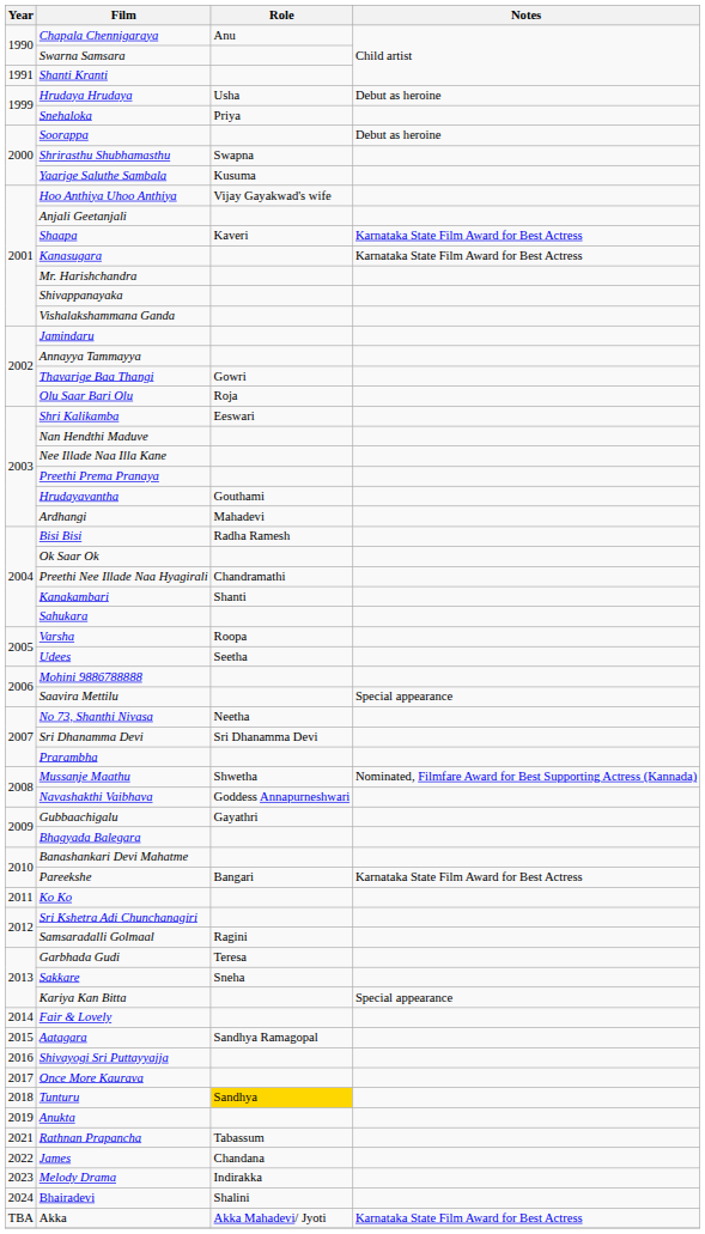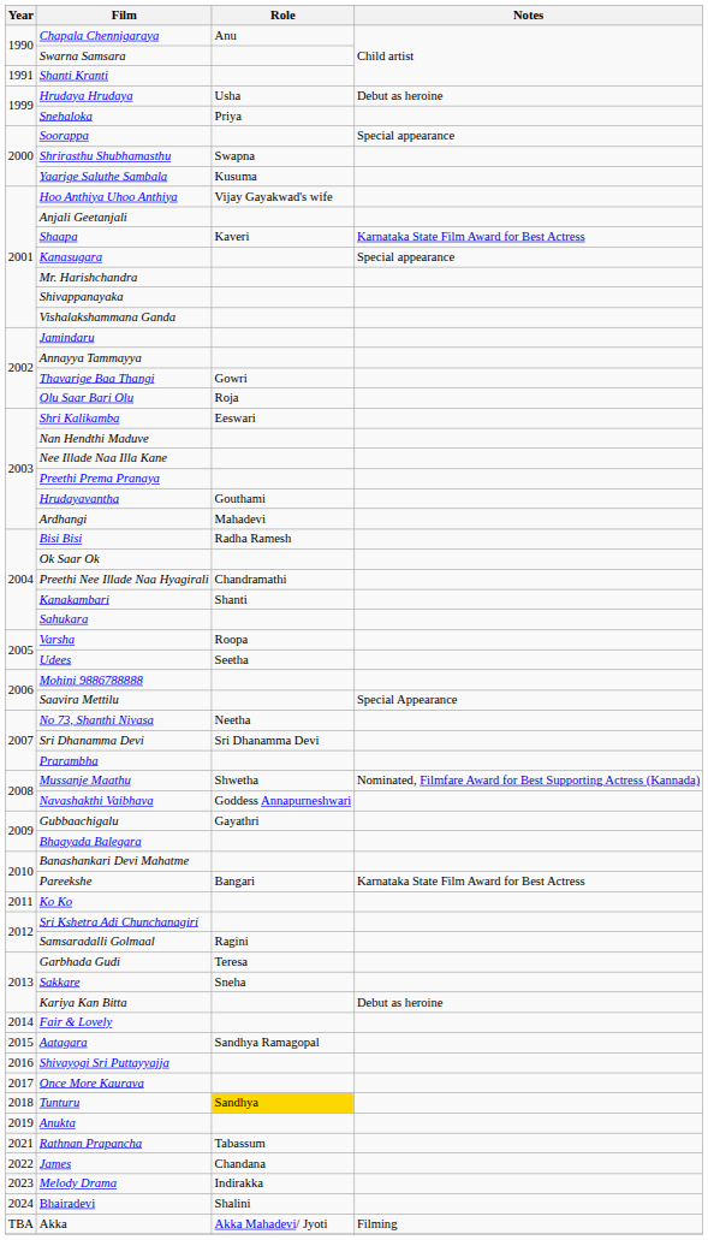 <table class="wikitable">
 <tr style="background:#ccc; text-align:center;">
 <th>Year</th>
 <th>Film</th>
 <th>Role</th>
 <th>Notes</th>
 </tr>
 <tr>
 <td rowspan="2">1990</td>
 <td><em><a href='#'>Chapala Chennigaraya</a></em></td>
 <td>Anu</td>
 <td rowspan="3">Child artist</td>
 </tr>
 <tr>
 <td><em>Swarna Samsara</em></td>
 <td></td>
 </tr>
 <tr>
 <td>1991</td>
 <td><em><a href='#'>Shanti Kranti</a></em></td>
 <td></td>
 </tr>
 <tr>
 <td rowspan="2">1999</td>
 <td><em><a href='#'>Hrudaya Hrudaya</a></em></td>
 <td>Usha</td>
 <td>Debut as heroine</td>
 </tr>
 <tr>
 <td><em><a href='#'>Snehaloka</a></em></td>
 <td>Priya</td>
 <td></td>
 </tr>
 <tr>
 <td rowspan="3">2000</td>
 <td><em><a href='#'>Soorappa</a></em></td>
 <td></td>
-<td>Debut as heroine</td>
+<td>Special appearance</td>
 </tr>
 <tr>
 <td><em><a href='#'>Shrirasthu Shubhamasthu</a></em></td>
 <td>Swapna</td>
 <td></td>
 </tr>
 <tr>
 <td><em><a href='#'>Yaarige Saluthe Sambala</a></em></td>
 <td>Kusuma</td>
 <td></td>
 </tr>
 <tr>
 <td rowspan="7">2001</td>
 <td><em><a href='#'>Hoo Anthiya Uhoo Anthiya</a></em></td>
 <td>Vijay Gayakwad's wife</td>
 <td></td>
 </tr>
 <tr>
 <td><em>Anjali Geetanjali</em></td>
 <td></td>
 <td></td>
 </tr>
 <tr>
 <td><em><a href='#'>Shaapa</a></em></td>
 <td>Kaveri</td>
 <td><a href='#'>Karnataka State Film Award for Best Actress</a></td>
 </tr>
 <tr>
 <td><em><a href='#'>Kanasugara</a></em></td>
 <td></td>
-<td>Karnataka State Film Award for Best Actress</td>
+<td>Special appearance</td>
 </tr>
 <tr>
 <td><em>Mr. Harishchandra</em></td>
 <td></td>
 <td></td>
 </tr>
 <tr>
 <td><em>Shivappanayaka</em></td>
 <td></td>
 <td></td>
 </tr>
 <tr>
 <td><em>Vishalakshammana Ganda</em></td>
 <td></td>
 <td></td>
 </tr>
 <tr>
 <td rowspan="4">2002</td>
 <td><em><a href='#'>Jamindaru</a></em></td>
 <td></td>
 <td></td>
 </tr>
 <tr>
 <td><em>Annayya Tammayya</em></td>
 <td></td>
 <td></td>
 </tr>
 <tr>
 <td><em><a href='#'>Thavarige Baa Thangi</a></em></td>
 <td>Gowri</td>
 <td></td>
 </tr>
 <tr>
 <td><em><a href='#'>Olu Saar Bari Olu</a></em></td>
 <td>Roja</td>
 <td></td>
 </tr>
 <tr>
 <td rowspan="6">2003</td>
 <td><em><a href='#'>Shri Kalikamba</a></em></td>
 <td>Eeswari</td>
 <td></td>
 </tr>
 <tr>
 <td><em>Nan Hendthi Maduve</em></td>
 <td></td>
 <td></td>
 </tr>
 <tr>
 <td><em>Nee Illade Naa Illa Kane</em></td>
 <td></td>
 <td></td>
 </tr>
 <tr>
 <td><em><a href='#'>Preethi Prema Pranaya</a></em></td>
 <td></td>
 <td></td>
 </tr>
 <tr>
 <td><em><a href='#'>Hrudayavantha</a></em></td>
 <td>Gouthami</td>
 <td></td>
 </tr>
 <tr>
 <td><em>Ardhangi</em></td>
 <td>Mahadevi</td>
 <td></td>
 </tr>
 <tr>
 <td rowspan="5">2004</td>
 <td><em><a href='#'>Bisi Bisi</a></em></td>
 <td>Radha Ramesh</td>
 <td></td>
 </tr>
 <tr>
 <td><em>Ok Saar Ok</em></td>
 <td></td>
 <td></td>
 </tr>
 <tr>
 <td><em>Preethi Nee Illade Naa Hyagirali</em></td>
 <td>Chandramathi</td>
 <td></td>
 </tr>
 <tr>
 <td><em><a href='#'>Kanakambari</a></em></td>
 <td>Shanti</td>
 <td></td>
 </tr>
 <tr>
 <td><em><a href='#'>Sahukara</a></em></td>
 <td></td>
 <td></td>
 </tr>
 <tr>
 <td rowspan="2">2005</td>
 <td><em><a href='#'>Varsha</a></em></td>
 <td>Roopa</td>
 <td></td>
 </tr>
 <tr>
 <td><em><a href='#'>Udees</a></em></td>
 <td>Seetha</td>
 <td></td>
 </tr>
 <tr>
 <td rowspan="2">2006</td>
 <td><em><a href='#'>Mohini 9886788888</a></em></td>
 <td></td>
 <td></td>
 </tr>
 <tr>
 <td><em>Saavira Mettilu</em></td>
 <td></td>
-<td>Special appearance</td>
+<td>Special Appearance</td>
 </tr>
 <tr>
 <td rowspan="3">2007</td>
 <td><em><a href='#'>No 73, Shanthi Nivasa</a></em></td>
 <td>Neetha</td>
 <td></td>
 </tr>
 <tr>
 <td><em>Sri Dhanamma Devi</em></td>
 <td>Sri Dhanamma Devi</td>
 <td></td>
 </tr>
 <tr>
 <td><em><a href='#'>Prarambha</a></em></td>
 <td></td>
 <td></td>
 </tr>
 <tr>
 <td rowspan="2">2008</td>
 <td><em><a href='#'>Mussanje Maathu</a></em></td>
 <td>Shwetha</td>
 <td>Nominated, <a href='#'>Filmfare Award for Best Supporting Actress (Kannada)</a></td>
 </tr>
 <tr>
 <td><em><a href='#'>Navashakthi Vaibhava</a></em></td>
 <td>Goddess <a href='#'>Annapurneshwari</a></td>
 <td></td>
 </tr>
 <tr>
 <td rowspan="2">2009</td>
 <td><em>Gubbaachigalu</em></td>
 <td>Gayathri</td>
 <td></td>
 </tr>
 <tr>
 <td><em><a href='#'>Bhagyada Balegara</a></em></td>
 <td></td>
 <td></td>
 </tr>
 <tr>
 <td rowspan="2">2010</td>
 <td><em>Banashankari Devi Mahatme</em></td>
 <td></td>
 <td></td>
 </tr>
 <tr>
 <td><em>Pareekshe</em></td>
 <td>Bangari</td>
 <td>Karnataka State Film Award for Best Actress</td>
 </tr>
 <tr>
 <td>2011</td>
 <td><em><a href='#'>Ko Ko</a></em></td>
 <td></td>
 <td></td>
 </tr>
 <tr>
 <td rowspan="2">2012</td>
 <td><em><a href='#'>Sri Kshetra Adi Chunchanagiri</a></em></td>
 <td></td>
 <td></td>
 </tr>
 <tr>
 <td><em>Samsaradalli Golmaal</em></td>
 <td>Ragini</td>
 <td></td>
 </tr>
 <tr>
 <td rowspan="3">2013</td>
 <td><em>Garbhada Gudi</em></td>
 <td>Teresa</td>
 <td></td>
 </tr>
 <tr>
 <td><em><a href='#'>Sakkare</a></em></td>
 <td>Sneha</td>
 <td></td>
 </tr>
 <tr>
 <td><em>Kariya Kan Bitta</em></td>
 <td></td>
-<td>Special appearance</td>
+<td>Debut as heroine</td>
 </tr>
 <tr>
 <td>2014</td>
 <td><em><a href='#'>Fair & Lovely</a></em></td>
 <td></td>
 <td></td>
 </tr>
 <tr>
 <td>2015</td>
 <td><em><a href='#'>Aatagara</a></em></td>
 <td>Sandhya Ramagopal</td>
 <td></td>
 </tr>
 <tr>
 <td>2016</td>
 <td><em><a href='#'>Shivayogi Sri Puttayyajja</a></em></td>
 <td></td>
 <td></td>
 </tr>
 <tr>
 <td>2017</td>
 <td><em><a href='#'>Once More Kaurava</a></em></td>
 <td></td>
 <td></td>
 </tr>
 <tr>
 <td>2018</td>
 <td><em><a href='#'>Tunturu</a></em></td>
 <td style="background: gold;">Sandhya</td>
 <td></td>
 </tr>
 <tr>
 <td>2019</td>
 <td><em><a href='#'>Anukta</a></em></td>
 <td></td>
 <td></td>
 </tr>
 <tr>
 <td>2021</td>
 <td><em><a href='#'>Rathnan Prapancha</a></em></td>
 <td>Tabassum</td>
 <td></td>
 </tr>
 <tr>
 <td>2022</td>
 <td><em><a href='#'>James</a></em></td>
 <td>Chandana</td>
 <td></td>
 </tr>
 <tr>
 <td>2023</td>
 <td><em><a href='#'>Melody Drama</a></td>
 <td>Indirakka</td>
 <td></td>
 </tr>
 <tr>
 <td>2024</td>
 <td></em><a href='#'>Bhairadevi</a><em></td>
 <td>Shalini</td>
 <td></td>
 </tr>
 <tr>
 <td>TBA</td>
 <td></em>Akka<em></td>
 <td><a href='#'>Akka Mahadevi</a>/ Jyoti</td>
-<td><a href='#'>Karnataka State Film Award for Best Actress</a></td>
+<td>Filming</td>
 </tr>
 <tr>
 </tr>
 </table>
